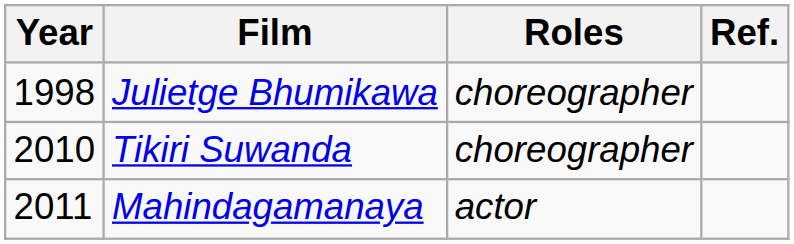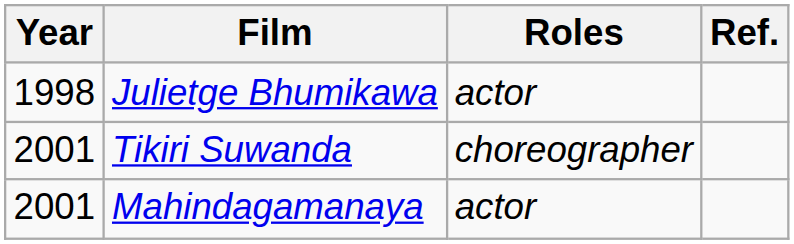 <table class="wikitable">
 <tr>
 <th>Year</th>
 <th>Film</th>
 <th>Roles</th>
 <th>Ref.</th>
 </tr>
 <tr>
 <td>1998</td>
 <td><em><a href='#'>Julietge Bhumikawa</a></em></td>
-<td><em>choreographer</em></td>
+<td><em>actor</em></td>
 <td></td>
 </tr>
 <tr>
-<td>2010</td>
+<td>2001</td>
 <td><em><a href='#'>Tikiri Suwanda</a></em></td>
 <td><em>choreographer</em></td>
 <td></td>
 </tr>
 <tr>
-<td>2011</td>
+<td>2001</td>
 <td><em><a href='#'>Mahindagamanaya</a></em></td>
 <td><em>actor</em></td>
 <td></td>
 </tr>
 </table>
